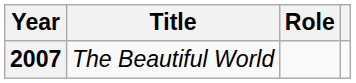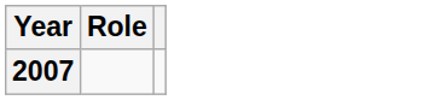 <table class="wikitable plainrowheaders">
 <tr>
 <th scope="col">Year</th>
-<th scope="col">Title</th>
 <th scope="col">Role</th>
 <th scope="col" class="unsortable"></th>
 </tr>
 <tr>
 <th scope="row">2007</th>
-<td><em>The Beautiful World</em></td>
 <td></td>
 <td></td>
 </tr>
 </table>
